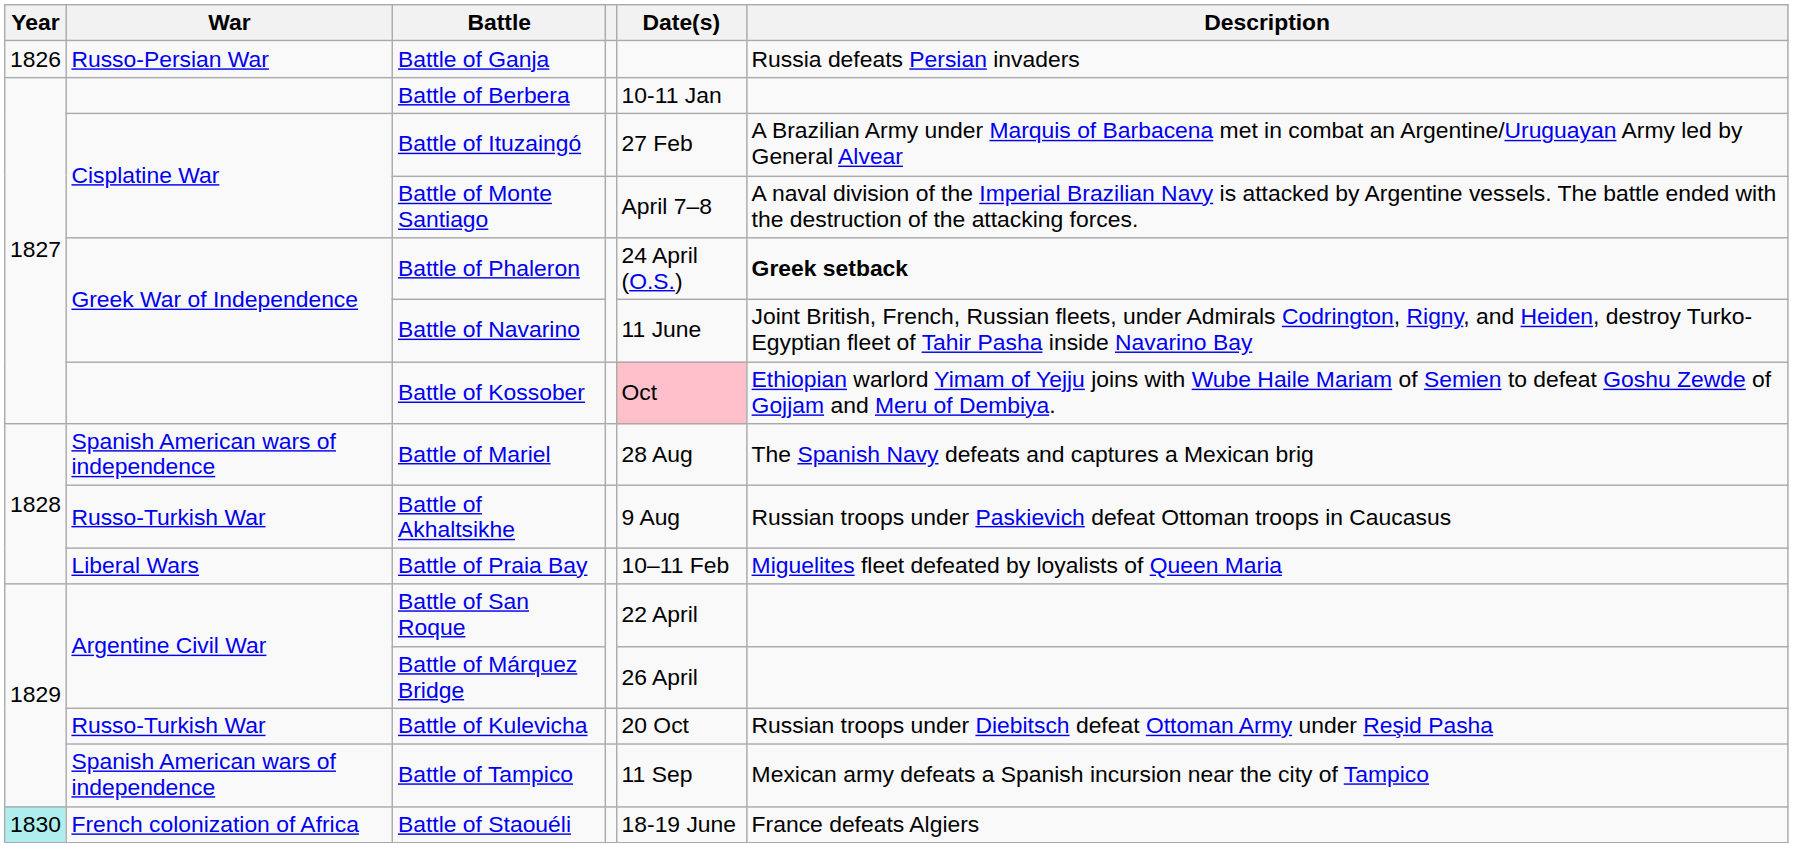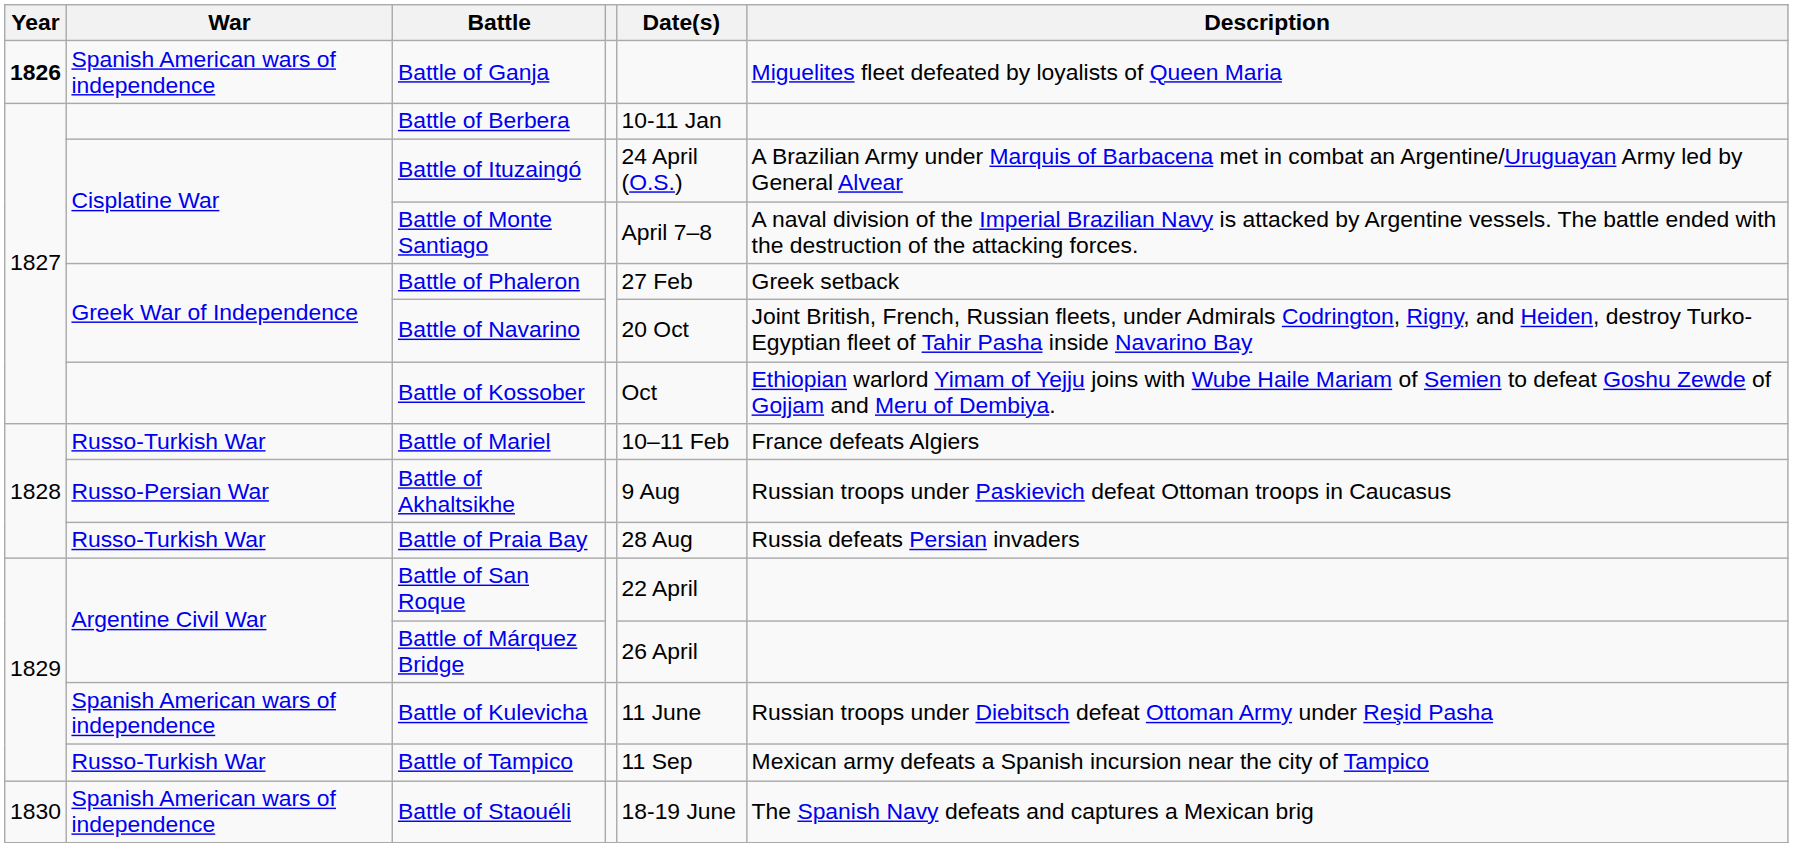 <table class="wikitable sortable">
 <tr>
 <th class="unsortable">Year</th>
 <th>War</th>
 <th class="unsortable">Battle</th>
 <th></th>
 <th>Date(s)</th>
 <th class="unsortable">Description</th>
 </tr>
 <tr>
-<td>1826</td>
-<td><a href='#'>Russo-Persian War</a></td>
+<td><strong>1826</strong></td>
+<td><a href='#'>Spanish American wars of independence</a></td>
 <td><a href='#'>Battle of Ganja</a></td>
 <td></td>
 <td></td>
-<td>Russia defeats <a href='#'>Persian</a> invaders</td>
+<td><a href='#'>Miguelites</a> fleet defeated by loyalists of <a href='#'>Queen Maria</a></td>
 </tr>
 <tr>
 <td rowspan="6">1827</td>
 <td></td>
 <td><a href='#'>Battle of Berbera</a></td>
 <td></td>
 <td>10-11 Jan</td>
 <td></td>
 </tr>
 <tr>
 <td rowspan="2"><a href='#'>Cisplatine War</a></td>
 <td><a href='#'>Battle of Ituzaingó</a></td>
 <td></td>
-<td>27 Feb</td>
+<td>24 April (<a href='#'>O.S.</a>)</td>
 <td>A Brazilian Army under <a href='#'>Marquis of Barbacena</a> met in combat an Argentine/<a href='#'>Uruguayan</a> Army led by General <a href='#'>Alvear</a></td>
 </tr>
 <tr>
 <td><a href='#'>Battle of Monte Santiago</a></td>
 <td></td>
 <td>April 7–8</td>
 <td>A naval division of the <a href='#'>Imperial Brazilian Navy</a> is attacked by Argentine vessels. The battle ended with the destruction of the attacking forces.</td>
 </tr>
 <tr>
 <td rowspan="2"><a href='#'>Greek War of Independence</a></td>
 <td><a href='#'>Battle of Phaleron</a></td>
 <td rowspan="2"></td>
-<td>24 April (<a href='#'>O.S.</a>)</td>
-<td><strong>Greek setback</strong></td>
+<td>27 Feb</td>
+<td>Greek setback</td>
 </tr>
 <tr>
 <td><a href='#'>Battle of Navarino</a></td>
-<td>11 June</td>
+<td>20 Oct</td>
 <td>Joint British, French, Russian fleets, under Admirals <a href='#'>Codrington</a>, <a href='#'>Rigny</a>, and <a href='#'>Heiden</a>, destroy Turko-Egyptian fleet of <a href='#'>Tahir Pasha</a> inside <a href='#'>Navarino Bay</a></td>
 </tr>
 <tr>
 <td></td>
 <td><a href='#'>Battle of Kossober</a></td>
 <td></td>
-<td style="background: pink;">Oct</td>
+<td>Oct</td>
 <td><a href='#'>Ethiopian</a> warlord <a href='#'>Yimam of Yejju</a> joins with <a href='#'>Wube Haile Mariam</a> of <a href='#'>Semien</a> to defeat <a href='#'>Goshu Zewde</a> of <a href='#'>Gojjam</a> and <a href='#'>Meru of Dembiya</a>.</td>
 </tr>
 <tr>
 <td rowspan="3">1828</td>
-<td><a href='#'>Spanish American wars of independence</a></td>
+<td><a href='#'>Russo-Turkish War</a></td>
 <td><a href='#'>Battle of Mariel</a></td>
 <td></td>
-<td>28 Aug</td>
-<td>The <a href='#'>Spanish Navy</a> defeats and captures a Mexican brig</td>
+<td>10–11 Feb</td>
+<td>France defeats Algiers</td>
 </tr>
 <tr>
-<td><a href='#'>Russo-Turkish War</a></td>
+<td><a href='#'>Russo-Persian War</a></td>
 <td><a href='#'>Battle of Akhaltsikhe</a></td>
 <td></td>
 <td>9 Aug</td>
 <td>Russian troops under <a href='#'>Paskievich</a> defeat Ottoman troops in Caucasus</td>
 </tr>
 <tr>
-<td><a href='#'>Liberal Wars</a></td>
+<td><a href='#'>Russo-Turkish War</a></td>
 <td><a href='#'>Battle of Praia Bay</a></td>
 <td></td>
-<td>10–11 Feb</td>
-<td><a href='#'>Miguelites</a> fleet defeated by loyalists of <a href='#'>Queen Maria</a></td>
+<td>28 Aug</td>
+<td>Russia defeats <a href='#'>Persian</a> invaders</td>
 </tr>
 <tr>
 <td rowspan="4">1829</td>
 <td rowspan="2"><a href='#'>Argentine Civil War</a></td>
 <td><a href='#'>Battle of San Roque</a></td>
 <td rowspan="2"></td>
 <td>22 April</td>
 <td></td>
 </tr>
 <tr>
 <td><a href='#'>Battle of Márquez Bridge</a></td>
 <td>26 April</td>
 <td></td>
 </tr>
 <tr>
-<td><a href='#'>Russo-Turkish War</a></td>
+<td><a href='#'>Spanish American wars of independence</a></td>
 <td><a href='#'>Battle of Kulevicha</a></td>
 <td></td>
-<td>20 Oct</td>
+<td>11 June</td>
 <td>Russian troops under <a href='#'>Diebitsch</a> defeat <a href='#'>Ottoman Army</a> under <a href='#'>Reşid Pasha</a></td>
 </tr>
 <tr>
-<td><a href='#'>Spanish American wars of independence</a></td>
+<td><a href='#'>Russo-Turkish War</a></td>
 <td><a href='#'>Battle of Tampico</a></td>
 <td></td>
 <td>11 Sep</td>
 <td>Mexican army defeats a Spanish incursion near the city of <a href='#'>Tampico</a></td>
 </tr>
 <tr>
-<td style="background: paleturquoise;">1830</td>
-<td><a href='#'>French colonization of Africa</a></td>
+<td>1830</td>
+<td><a href='#'>Spanish American wars of independence</a></td>
 <td><a href='#'>Battle of Staouéli</a></td>
 <td></td>
 <td>18-19 June</td>
-<td>France defeats Algiers</td>
+<td>The <a href='#'>Spanish Navy</a> defeats and captures a Mexican brig</td>
 </tr>
 </table>
